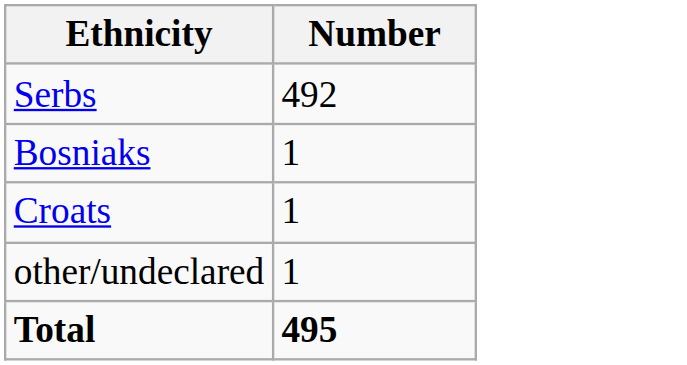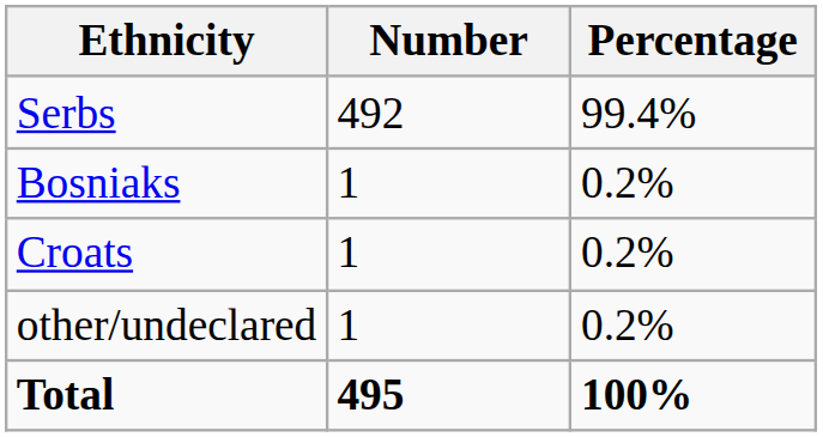 <table class="wikitable">
 <tr>
 <th width="100px">Ethnicity</th>
 <th width="80px">Number</th>
+<th width="80px">Percentage</th>
 </tr>
 <tr>
 <td><a href='#'>Serbs</a></td>
 <td>492</td>
+<td>99.4%</td>
 </tr>
 <tr>
 <td><a href='#'>Bosniaks</a></td>
 <td>1</td>
+<td>0.2%</td>
 </tr>
 <tr>
 <td><a href='#'>Croats</a></td>
 <td>1</td>
+<td>0.2%</td>
 </tr>
 <tr>
 <td>other/undeclared</td>
 <td>1</td>
+<td>0.2%</td>
 </tr>
 <tr>
 <td><strong>Total</strong></td>
 <td><strong>495</strong></td>
+<td><strong>100%</strong></td>
 </tr>
 </table>
